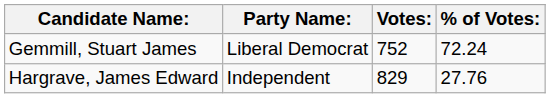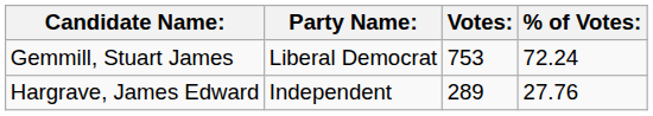 <table class="wikitable">
 <tr>
 <th>Candidate Name:</th>
 <th>Party Name:</th>
 <th>Votes:</th>
 <th>% of Votes:</th>
 </tr>
 <tr>
 <td>Gemmill, Stuart James</td>
 <td>Liberal Democrat</td>
-<td>752</td>
+<td>753</td>
 <td>72.24</td>
 </tr>
 <tr>
 <td>Hargrave, James Edward</td>
 <td>Independent</td>
-<td>829</td>
+<td>289</td>
 <td>27.76</td>
 </tr>
 </table>
